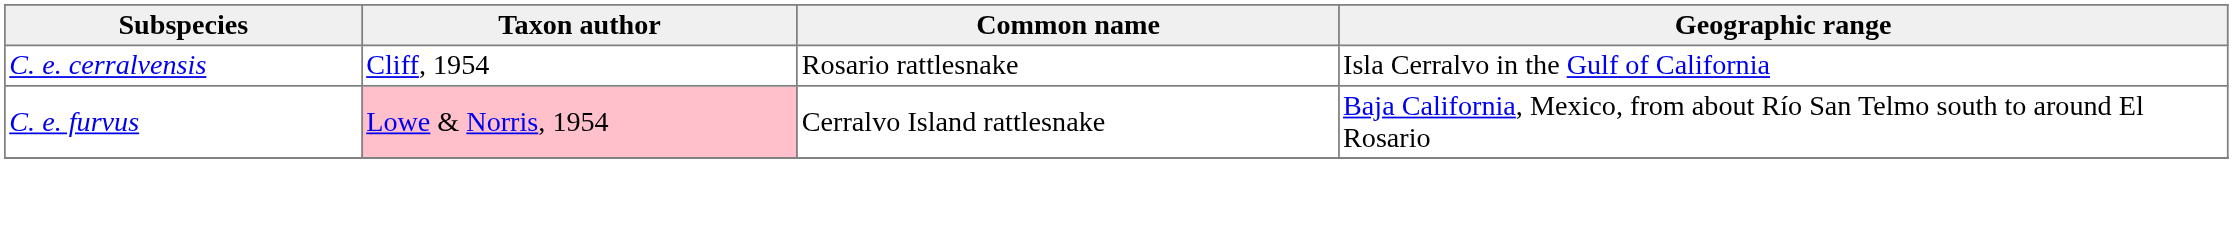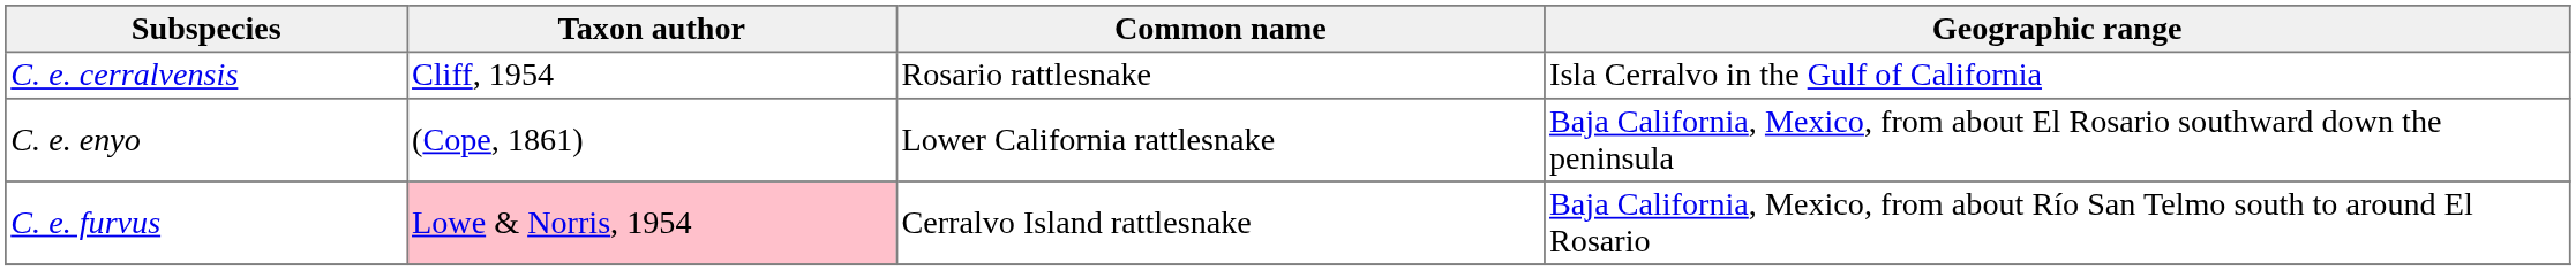 <table cellspacing=0 cellpadding=2 border=1 style="border-collapse: collapse;">
 <tr>
 <th bgcolor="#f0f0f0">Subspecies</th>
 <th bgcolor="#f0f0f0">Taxon author</th>
 <th bgcolor="#f0f0f0">Common name</th>
 <th bgcolor="#f0f0f0">Geographic range</th>
 </tr>
 <tr>
 <td><em><a href='#'>C. e. cerralvensis</a></em></td>
 <td><a href='#'>Cliff</a>, 1954</td>
 <td>Rosario rattlesnake</td>
 <td style="width:40%">Isla Cerralvo in the <a href='#'>Gulf of California</a></td>
 </tr>
 <tr>
+<td><em>C. e. enyo</em></td>
+<td>(<a href='#'>Cope</a>, 1861)</td>
+<td>Lower California rattlesnake</td>
+<td><a href='#'>Baja California</a>, <a href='#'>Mexico</a>, from about El Rosario southward down the peninsula</td>
+</tr>
+<tr>
 <td><em><a href='#'>C. e. furvus</a></em></td>
 <td style="background: pink;"><a href='#'>Lowe</a> & <a href='#'>Norris</a>, 1954</td>
 <td>Cerralvo Island rattlesnake</td>
 <td><a href='#'>Baja California</a>, Mexico, from about Río San Telmo south to around El Rosario</td>
 </tr>
 <tr>
 </tr>
 </table>
